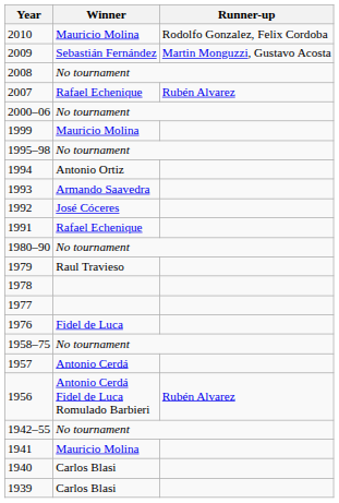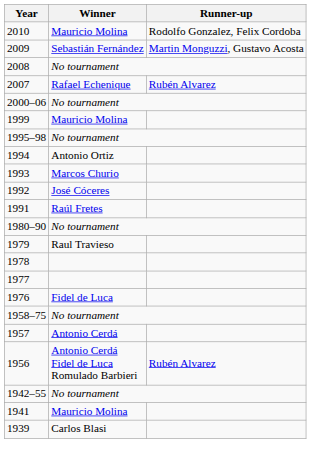 <table class=wikitable>
 <tr>
 <th>Year</th>
 <th>Winner</th>
 <th>Runner-up</th>
 </tr>
 <tr>
 <td>2010</td>
 <td><a href='#'>Mauricio Molina</a></td>
 <td>Rodolfo Gonzalez, Felix Cordoba</td>
 </tr>
 <tr>
 <td>2009</td>
 <td><a href='#'>Sebastián Fernández</a></td>
 <td><a href='#'>Martin Monguzzi</a>, Gustavo Acosta</td>
 </tr>
 <tr>
 <td>2008</td>
 <td colspan=2><em>No tournament</em></td>
 </tr>
 <tr>
 <td>2007</td>
 <td><a href='#'>Rafael Echenique</a></td>
 <td><a href='#'>Rubén Alvarez</a></td>
 </tr>
 <tr>
 <td>2000–06</td>
 <td colspan=2><em>No tournament</em></td>
 </tr>
 <tr>
 <td>1999</td>
 <td><a href='#'>Mauricio Molina</a></td>
 <td></td>
 </tr>
 <tr>
 <td>1995–98</td>
 <td colspan=2><em>No tournament</em></td>
 </tr>
 <tr>
 <td>1994</td>
 <td>Antonio Ortiz</td>
 <td></td>
 </tr>
 <tr>
 <td>1993</td>
-<td><a href='#'>Armando Saavedra</a></td>
+<td><a href='#'>Marcos Churio</a></td>
 <td></td>
 </tr>
 <tr>
 <td>1992</td>
 <td><a href='#'>José Cóceres</a></td>
 <td></td>
 </tr>
 <tr>
 <td>1991</td>
-<td><a href='#'>Rafael Echenique</a></td>
+<td><a href='#'>Raúl Fretes</a></td>
 <td></td>
 </tr>
 <tr>
 <td>1980–90</td>
 <td colspan=2><em>No tournament</em></td>
 </tr>
 <tr>
 <td>1979</td>
 <td>Raul Travieso</td>
 <td></td>
 </tr>
 <tr>
 <td>1978</td>
 <td></td>
 <td></td>
 </tr>
 <tr>
 <td>1977</td>
 <td></td>
 <td></td>
 </tr>
 <tr>
 <td>1976</td>
 <td><a href='#'>Fidel de Luca</a></td>
 <td></td>
 </tr>
 <tr>
 <td>1958–75</td>
 <td colspan=2><em>No tournament</em></td>
 </tr>
 <tr>
 <td>1957</td>
 <td><a href='#'>Antonio Cerdá</a></td>
 <td></td>
 </tr>
 <tr>
 <td>1956</td>
 <td><a href='#'>Antonio Cerdá</a><br><a href='#'>Fidel de Luca</a><br>Romulado Barbieri</td>
 <td><a href='#'>Rubén Alvarez</a></td>
 </tr>
 <tr>
 <td>1942–55</td>
 <td colspan=2><em>No tournament</em></td>
 </tr>
 <tr>
 <td>1941</td>
 <td><a href='#'>Mauricio Molina</a></td>
 <td></td>
 </tr>
 <tr>
-<td>1940</td>
-<td>Carlos Blasi</td>
-<td></td>
-</tr>
-<tr>
 <td>1939</td>
 <td>Carlos Blasi</td>
 <td></td>
 </tr>
 </table>
